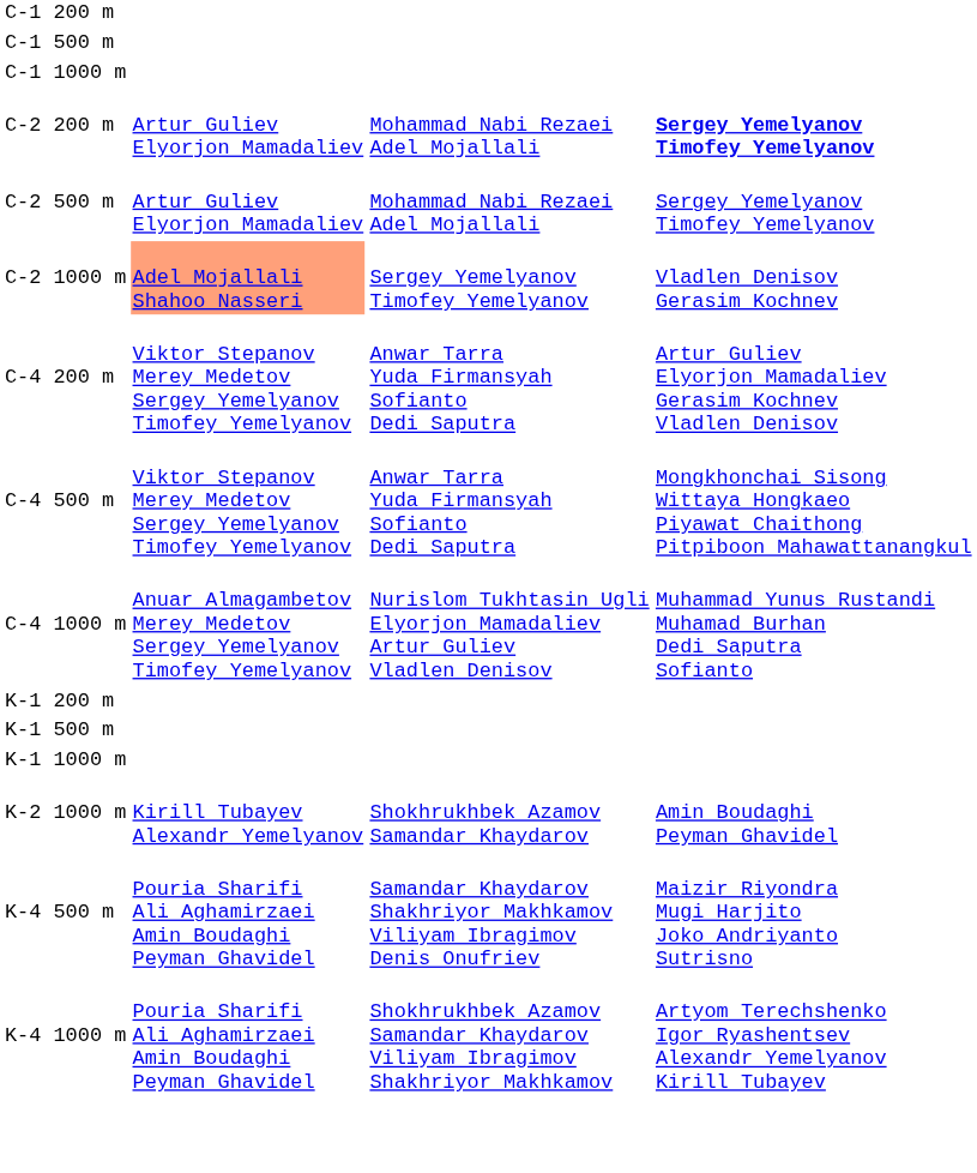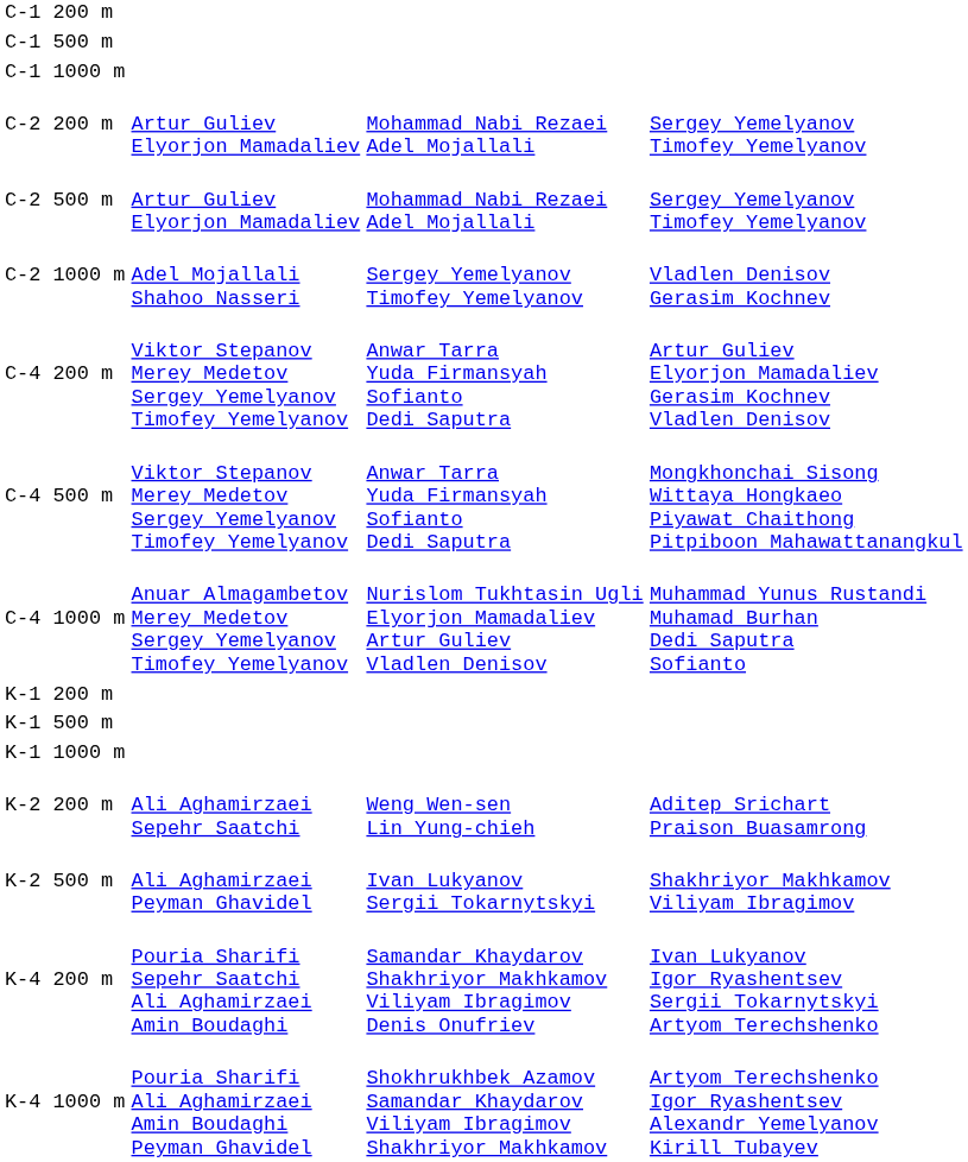 <table>
 <tr>
 <td>C-1 200 m</td>
 <td></td>
 <td></td>
 <td></td>
 </tr>
 <tr>
 <td>C-1 500 m</td>
 <td></td>
 <td></td>
 <td></td>
 </tr>
 <tr>
 <td>C-1 1000 m</td>
 <td></td>
 <td></td>
 <td></td>
 </tr>
 <tr>
 <td>C-2 200 m</td>
 <td><br><a href='#'>Artur Guliev</a><br><a href='#'>Elyorjon Mamadaliev</a></td>
 <td><br><a href='#'>Mohammad Nabi Rezaei</a><br><a href='#'>Adel Mojallali</a></td>
-<td><strong><br><a href='#'>Sergey Yemelyanov</a><br><a href='#'>Timofey Yemelyanov</a></strong></td>
+<td><br><a href='#'>Sergey Yemelyanov</a><br><a href='#'>Timofey Yemelyanov</a></td>
 </tr>
 <tr>
 <td>C-2 500 m</td>
 <td><br><a href='#'>Artur Guliev</a><br><a href='#'>Elyorjon Mamadaliev</a></td>
 <td><br><a href='#'>Mohammad Nabi Rezaei</a><br><a href='#'>Adel Mojallali</a></td>
 <td><br><a href='#'>Sergey Yemelyanov</a><br><a href='#'>Timofey Yemelyanov</a></td>
 </tr>
 <tr>
 <td>C-2 1000 m</td>
-<td style="background: lightsalmon;"><br><a href='#'>Adel Mojallali</a><br><a href='#'>Shahoo Nasseri</a></td>
+<td><br><a href='#'>Adel Mojallali</a><br><a href='#'>Shahoo Nasseri</a></td>
 <td><br><a href='#'>Sergey Yemelyanov</a><br><a href='#'>Timofey Yemelyanov</a></td>
 <td><br><a href='#'>Vladlen Denisov</a><br><a href='#'>Gerasim Kochnev</a></td>
 </tr>
 <tr>
 <td>C-4 200 m</td>
 <td><br><a href='#'>Viktor Stepanov</a><br><a href='#'>Merey Medetov</a><br><a href='#'>Sergey Yemelyanov</a><br><a href='#'>Timofey Yemelyanov</a></td>
 <td><br><a href='#'>Anwar Tarra</a><br><a href='#'>Yuda Firmansyah</a><br><a href='#'>Sofianto</a><br><a href='#'>Dedi Saputra</a></td>
 <td><br><a href='#'>Artur Guliev</a><br><a href='#'>Elyorjon Mamadaliev</a><br><a href='#'>Gerasim Kochnev</a><br><a href='#'>Vladlen Denisov</a></td>
 </tr>
 <tr>
 <td>C-4 500 m</td>
 <td><br><a href='#'>Viktor Stepanov</a><br><a href='#'>Merey Medetov</a><br><a href='#'>Sergey Yemelyanov</a><br><a href='#'>Timofey Yemelyanov</a></td>
 <td><br><a href='#'>Anwar Tarra</a><br><a href='#'>Yuda Firmansyah</a><br><a href='#'>Sofianto</a><br><a href='#'>Dedi Saputra</a></td>
 <td><br><a href='#'>Mongkhonchai Sisong</a><br><a href='#'>Wittaya Hongkaeo</a><br><a href='#'>Piyawat Chaithong</a><br><a href='#'>Pitpiboon Mahawattanangkul</a></td>
 </tr>
 <tr>
 <td>C-4 1000 m</td>
 <td><br><a href='#'>Anuar Almagambetov</a><br><a href='#'>Merey Medetov</a><br><a href='#'>Sergey Yemelyanov</a><br><a href='#'>Timofey Yemelyanov</a></td>
 <td><br><a href='#'>Nurislom Tukhtasin Ugli</a><br><a href='#'>Elyorjon Mamadaliev</a><br><a href='#'>Artur Guliev</a><br><a href='#'>Vladlen Denisov</a></td>
 <td><br><a href='#'>Muhammad Yunus Rustandi</a><br><a href='#'>Muhamad Burhan</a><br><a href='#'>Dedi Saputra</a><br><a href='#'>Sofianto</a></td>
 </tr>
 <tr>
 <td>K-1 200 m</td>
 <td></td>
 <td></td>
 <td></td>
 </tr>
 <tr>
 <td>K-1 500 m</td>
 <td></td>
 <td></td>
 <td></td>
 </tr>
 <tr>
 <td>K-1 1000 m</td>
 <td></td>
 <td></td>
 <td></td>
 </tr>
 <tr>
-<td>K-2 1000 m</td>
-<td><br><a href='#'>Kirill Tubayev</a><br><a href='#'>Alexandr Yemelyanov</a></td>
-<td><br><a href='#'>Shokhrukhbek Azamov</a><br><a href='#'>Samandar Khaydarov</a></td>
-<td><br><a href='#'>Amin Boudaghi</a><br><a href='#'>Peyman Ghavidel</a></td>
+<td>K-2 200 m</td>
+<td><br><a href='#'>Ali Aghamirzaei</a><br><a href='#'>Sepehr Saatchi</a></td>
+<td><br><a href='#'>Weng Wen-sen</a><br><a href='#'>Lin Yung-chieh</a></td>
+<td><br><a href='#'>Aditep Srichart</a><br><a href='#'>Praison Buasamrong</a></td>
 </tr>
 <tr>
-<td>K-4 500 m</td>
-<td><br><a href='#'>Pouria Sharifi</a><br><a href='#'>Ali Aghamirzaei</a><br><a href='#'>Amin Boudaghi</a><br><a href='#'>Peyman Ghavidel</a></td>
+<td>K-2 500 m</td>
+<td><br><a href='#'>Ali Aghamirzaei</a><br><a href='#'>Peyman Ghavidel</a></td>
+<td><br><a href='#'>Ivan Lukyanov</a><br><a href='#'>Sergii Tokarnytskyi</a></td>
+<td><br><a href='#'>Shakhriyor Makhkamov</a><br><a href='#'>Viliyam Ibragimov</a></td>
+</tr>
+<tr>
+<td>K-4 200 m</td>
+<td><br><a href='#'>Pouria Sharifi</a><br><a href='#'>Sepehr Saatchi</a><br><a href='#'>Ali Aghamirzaei</a><br><a href='#'>Amin Boudaghi</a></td>
 <td><br><a href='#'>Samandar Khaydarov</a><br><a href='#'>Shakhriyor Makhkamov</a><br><a href='#'>Viliyam Ibragimov</a><br><a href='#'>Denis Onufriev</a></td>
-<td><br><a href='#'>Maizir Riyondra</a><br><a href='#'>Mugi Harjito</a><br><a href='#'>Joko Andriyanto</a><br><a href='#'>Sutrisno</a></td>
+<td><br><a href='#'>Ivan Lukyanov</a><br><a href='#'>Igor Ryashentsev</a><br><a href='#'>Sergii Tokarnytskyi</a><br><a href='#'>Artyom Terechshenko</a></td>
 </tr>
 <tr>
 <td>K-4 1000 m</td>
 <td><br><a href='#'>Pouria Sharifi</a><br><a href='#'>Ali Aghamirzaei</a><br><a href='#'>Amin Boudaghi</a><br><a href='#'>Peyman Ghavidel</a></td>
 <td><br><a href='#'>Shokhrukhbek Azamov</a><br><a href='#'>Samandar Khaydarov</a><br><a href='#'>Viliyam Ibragimov</a><br><a href='#'>Shakhriyor Makhkamov</a></td>
 <td><br><a href='#'>Artyom Terechshenko</a><br><a href='#'>Igor Ryashentsev</a><br><a href='#'>Alexandr Yemelyanov</a><br><a href='#'>Kirill Tubayev</a></td>
 </tr>
 </table>
